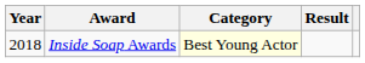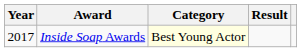 <table class="wikitable sortable">
 <tr>
 <th>Year</th>
 <th>Award</th>
 <th>Category</th>
 <th>Result</th>
 <th scope=col class=unsortable></th>
 </tr>
 <tr>
-<td>2018</td>
+<td>2017</td>
 <td><a href='#'><em>Inside Soap</em> Awards</a></td>
 <td style="background: lightyellow;">Best Young Actor</td>
 <td></td>
 <td align="center"></td>
 </tr>
 </table>
